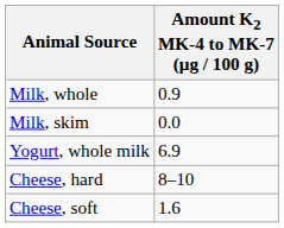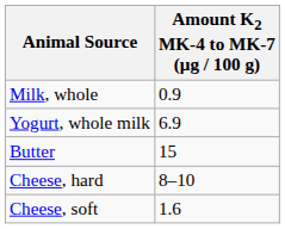 <table class="wikitable">
 <tr>
 <th>Animal Source</th>
 <th>Amount K<sub>2</sub><br> MK-4 to MK-7<br> (μg / 100 g)</th>
 </tr>
 <tr>
 <td><a href='#'>Milk</a>, whole</td>
 <td>0.9</td>
 </tr>
 <tr>
-<td><a href='#'>Milk</a>, skim</td>
-<td>0.0</td>
+<td><a href='#'>Yogurt</a>, whole milk</td>
+<td>6.9</td>
 </tr>
 <tr>
-<td><a href='#'>Yogurt</a>, whole milk</td>
-<td>6.9</td>
+<td><a href='#'>Butter</a></td>
+<td>15</td>
 </tr>
 <tr>
 <td><a href='#'>Cheese</a>, hard</td>
 <td>8–10</td>
 </tr>
 <tr>
 <td><a href='#'>Cheese</a>, soft</td>
 <td>1.6</td>
 </tr>
 </table>
